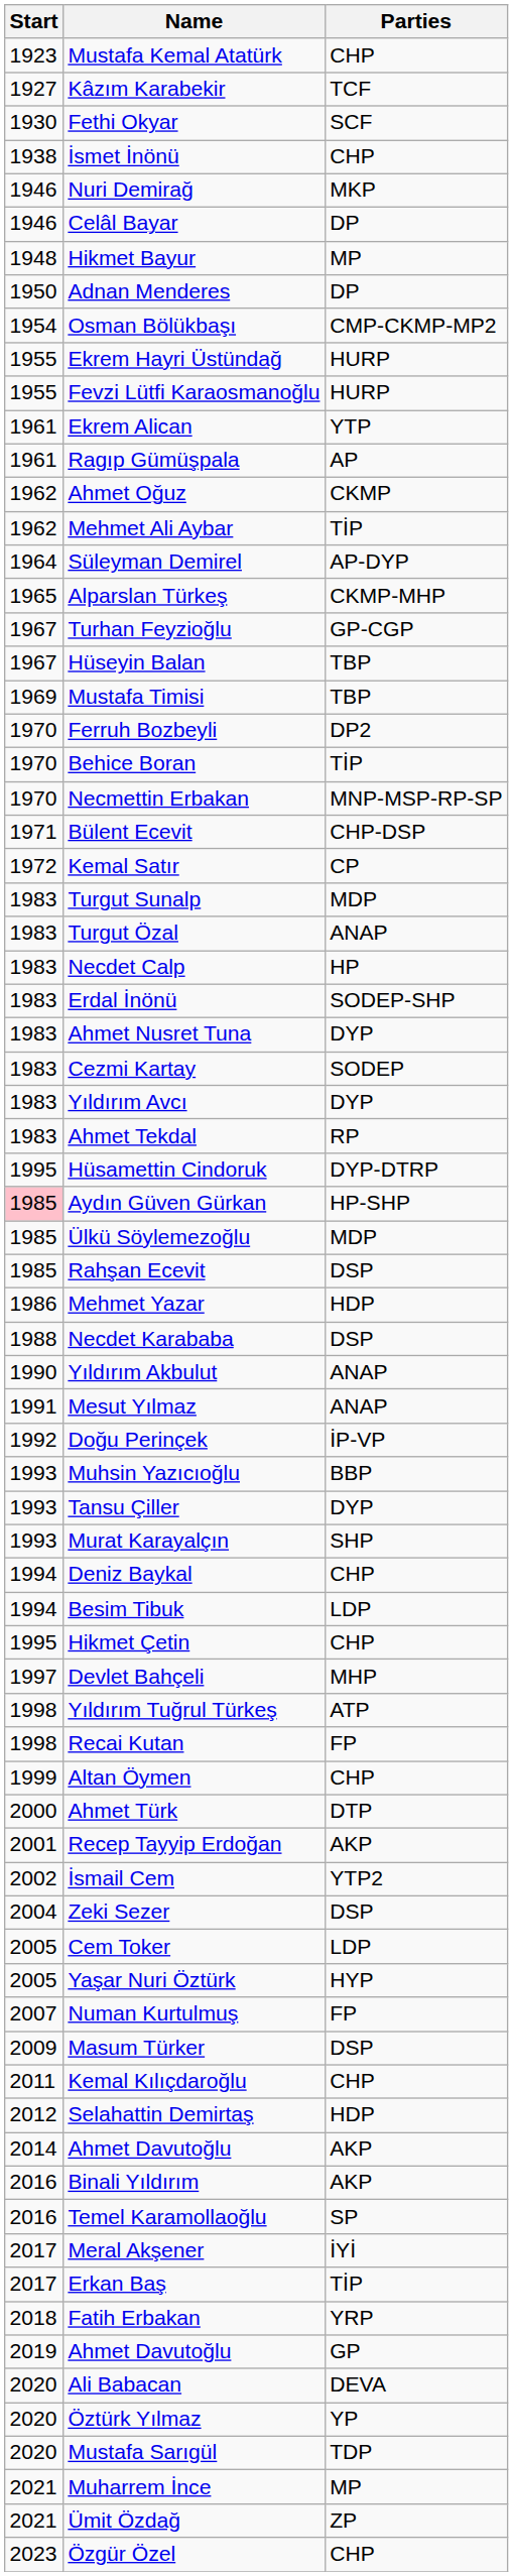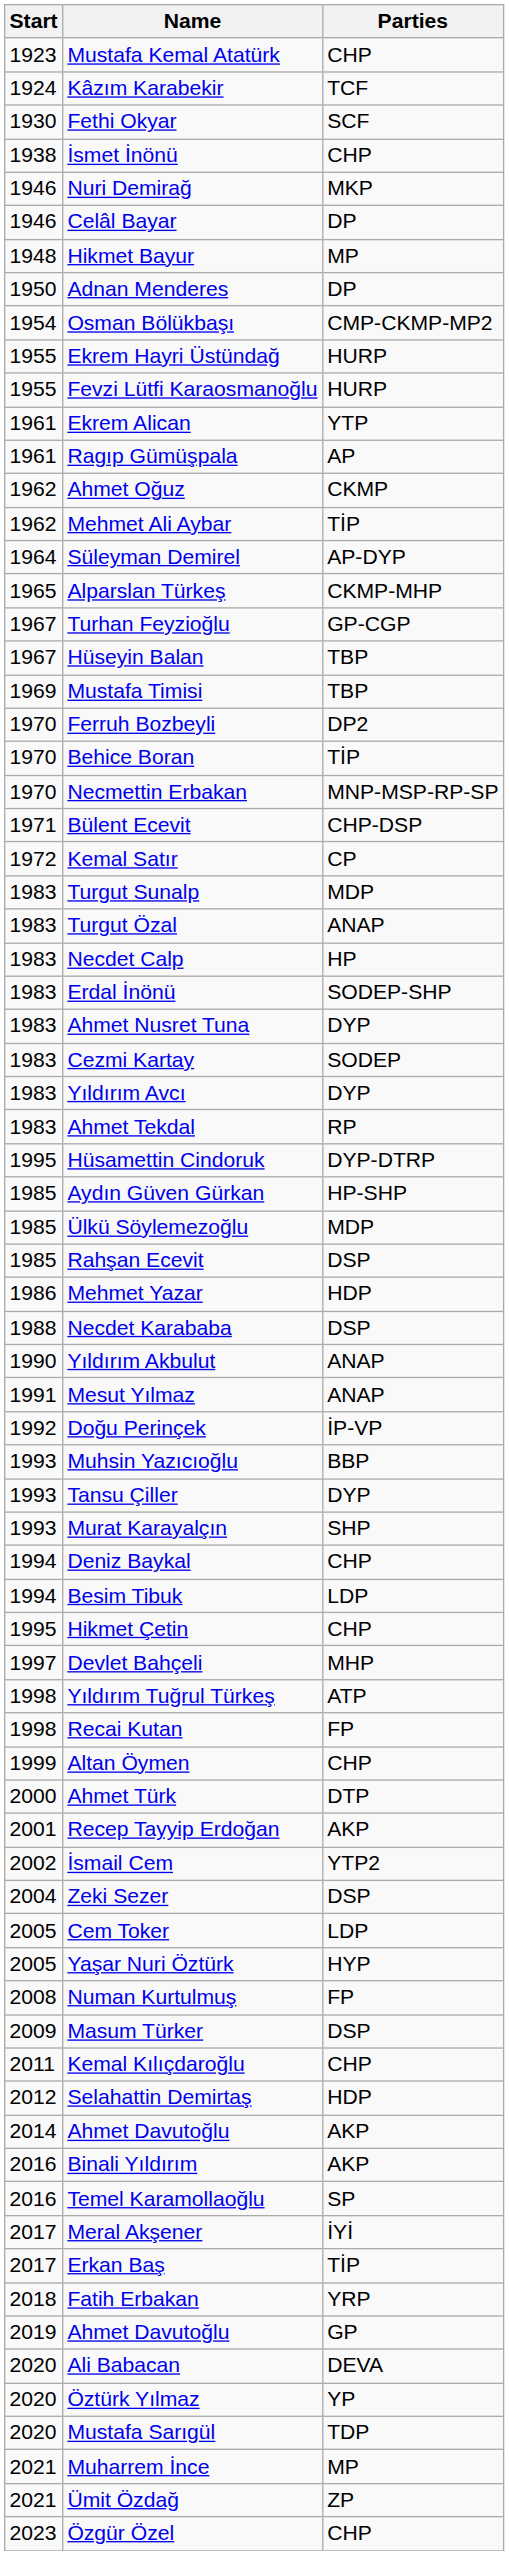 <table class="sortable wikitable">
 <tr>
 <th>Start</th>
 <th>Name</th>
 <th>Parties</th>
 </tr>
 <tr>
 <td>1923</td>
 <td><a href='#'>Mustafa Kemal Atatürk</a></td>
 <td>CHP</td>
 </tr>
 <tr>
-<td>1927</td>
+<td>1924</td>
 <td><a href='#'>Kâzım Karabekir</a></td>
 <td>TCF</td>
 </tr>
 <tr>
 <td>1930</td>
 <td><a href='#'>Fethi Okyar</a></td>
 <td>SCF</td>
 </tr>
 <tr>
 <td>1938</td>
 <td><a href='#'>İsmet İnönü</a></td>
 <td>CHP</td>
 </tr>
 <tr>
 <td>1946</td>
 <td><a href='#'>Nuri Demirağ</a></td>
 <td>MKP</td>
 </tr>
 <tr>
 <td>1946</td>
 <td><a href='#'>Celâl Bayar</a></td>
 <td>DP</td>
 </tr>
 <tr>
 <td>1948</td>
 <td><a href='#'>Hikmet Bayur</a></td>
 <td>MP</td>
 </tr>
 <tr>
 <td>1950</td>
 <td><a href='#'>Adnan Menderes</a></td>
 <td>DP</td>
 </tr>
 <tr>
 <td>1954</td>
 <td><a href='#'>Osman Bölükbaşı</a></td>
 <td>CMP-CKMP-MP2</td>
 </tr>
 <tr>
 <td>1955</td>
 <td><a href='#'>Ekrem Hayri Üstündağ</a></td>
 <td>HURP</td>
 </tr>
 <tr>
 <td>1955</td>
 <td><a href='#'>Fevzi Lütfi Karaosmanoğlu</a></td>
 <td>HURP</td>
 </tr>
 <tr>
 <td>1961</td>
 <td><a href='#'>Ekrem Alican</a></td>
 <td>YTP</td>
 </tr>
 <tr>
 <td>1961</td>
 <td><a href='#'>Ragıp Gümüşpala</a></td>
 <td>AP</td>
 </tr>
 <tr>
 <td>1962</td>
 <td><a href='#'>Ahmet Oğuz</a></td>
 <td>CKMP</td>
 </tr>
 <tr>
 <td>1962</td>
 <td><a href='#'>Mehmet Ali Aybar</a></td>
 <td>TİP</td>
 </tr>
 <tr>
 <td>1964</td>
 <td><a href='#'>Süleyman Demirel</a></td>
 <td>AP-DYP</td>
 </tr>
 <tr>
 <td>1965</td>
 <td><a href='#'>Alparslan Türkeş</a></td>
 <td>CKMP-MHP</td>
 </tr>
 <tr>
 <td>1967</td>
 <td><a href='#'>Turhan Feyzioğlu</a></td>
 <td>GP-CGP</td>
 </tr>
 <tr>
 <td>1967</td>
 <td><a href='#'>Hüseyin Balan</a></td>
 <td>TBP</td>
 </tr>
 <tr>
 <td>1969</td>
 <td><a href='#'>Mustafa Timisi</a></td>
 <td>TBP</td>
 </tr>
 <tr>
 <td>1970</td>
 <td><a href='#'>Ferruh Bozbeyli</a></td>
 <td>DP2</td>
 </tr>
 <tr>
 <td>1970</td>
 <td><a href='#'>Behice Boran</a></td>
 <td>TİP</td>
 </tr>
 <tr>
 <td>1970</td>
 <td><a href='#'>Necmettin Erbakan</a></td>
 <td>MNP-MSP-RP-SP</td>
 </tr>
 <tr>
 <td>1971</td>
 <td><a href='#'>Bülent Ecevit</a></td>
 <td>CHP-DSP</td>
 </tr>
 <tr>
 <td>1972</td>
 <td><a href='#'>Kemal Satır</a></td>
 <td>CP</td>
 </tr>
 <tr>
 <td>1983</td>
 <td><a href='#'>Turgut Sunalp</a></td>
 <td>MDP</td>
 </tr>
 <tr>
 <td>1983</td>
 <td><a href='#'>Turgut Özal</a></td>
 <td>ANAP</td>
 </tr>
 <tr>
 <td>1983</td>
 <td><a href='#'>Necdet Calp</a></td>
 <td>HP</td>
 </tr>
 <tr>
 <td>1983</td>
 <td><a href='#'>Erdal İnönü</a></td>
 <td>SODEP-SHP</td>
 </tr>
 <tr>
 <td>1983</td>
 <td><a href='#'>Ahmet Nusret Tuna</a></td>
 <td>DYP</td>
 </tr>
 <tr>
 <td>1983</td>
 <td><a href='#'>Cezmi Kartay</a></td>
 <td>SODEP</td>
 </tr>
 <tr>
 <td>1983</td>
 <td><a href='#'>Yıldırım Avcı</a></td>
 <td>DYP</td>
 </tr>
 <tr>
 <td>1983</td>
 <td><a href='#'>Ahmet Tekdal</a></td>
 <td>RP</td>
 </tr>
 <tr>
 <td>1995</td>
 <td><a href='#'>Hüsamettin Cindoruk</a></td>
 <td>DYP-DTRP</td>
 </tr>
 <tr>
-<td style="background: pink;">1985</td>
+<td>1985</td>
 <td><a href='#'>Aydın Güven Gürkan</a></td>
 <td>HP-SHP</td>
 </tr>
 <tr>
 <td>1985</td>
 <td><a href='#'>Ülkü Söylemezoğlu</a></td>
 <td>MDP</td>
 </tr>
 <tr>
 <td>1985</td>
 <td><a href='#'>Rahşan Ecevit</a></td>
 <td>DSP</td>
 </tr>
 <tr>
 <td>1986</td>
 <td><a href='#'>Mehmet Yazar</a></td>
 <td>HDP</td>
 </tr>
 <tr>
 <td>1988</td>
 <td><a href='#'>Necdet Karababa</a></td>
 <td>DSP</td>
 </tr>
 <tr>
 <td>1990</td>
 <td><a href='#'>Yıldırım Akbulut</a></td>
 <td>ANAP</td>
 </tr>
 <tr>
 <td>1991</td>
 <td><a href='#'>Mesut Yılmaz</a></td>
 <td>ANAP</td>
 </tr>
 <tr>
 <td>1992</td>
 <td><a href='#'>Doğu Perinçek</a></td>
 <td>İP-VP</td>
 </tr>
 <tr>
 <td>1993</td>
 <td><a href='#'>Muhsin Yazıcıoğlu</a></td>
 <td>BBP</td>
 </tr>
 <tr>
 <td>1993</td>
 <td><a href='#'>Tansu Çiller</a></td>
 <td>DYP</td>
 </tr>
 <tr>
 <td>1993</td>
 <td><a href='#'>Murat Karayalçın</a></td>
 <td>SHP</td>
 </tr>
 <tr>
 <td>1994</td>
 <td><a href='#'>Deniz Baykal</a></td>
 <td>CHP</td>
 </tr>
 <tr>
 <td>1994</td>
 <td><a href='#'>Besim Tibuk</a></td>
 <td>LDP</td>
 </tr>
 <tr>
 <td>1995</td>
 <td><a href='#'>Hikmet Çetin</a></td>
 <td>CHP</td>
 </tr>
 <tr>
 <td>1997</td>
 <td><a href='#'>Devlet Bahçeli</a></td>
 <td>MHP</td>
 </tr>
 <tr>
 <td>1998</td>
 <td><a href='#'>Yıldırım Tuğrul Türkeş</a></td>
 <td>ATP</td>
 </tr>
 <tr>
 <td>1998</td>
 <td><a href='#'>Recai Kutan</a></td>
 <td>FP</td>
 </tr>
 <tr>
 <td>1999</td>
 <td><a href='#'>Altan Öymen</a></td>
 <td>CHP</td>
 </tr>
 <tr>
 <td>2000</td>
 <td><a href='#'>Ahmet Türk</a></td>
 <td>DTP</td>
 </tr>
 <tr>
 <td>2001</td>
 <td><a href='#'>Recep Tayyip Erdoğan</a></td>
 <td>AKP</td>
 </tr>
 <tr>
 <td>2002</td>
 <td><a href='#'>İsmail Cem</a></td>
 <td>YTP2</td>
 </tr>
 <tr>
 <td>2004</td>
 <td><a href='#'>Zeki Sezer</a></td>
 <td>DSP</td>
 </tr>
 <tr>
 <td>2005</td>
 <td><a href='#'>Cem Toker</a></td>
 <td>LDP</td>
 </tr>
 <tr>
 <td>2005</td>
 <td><a href='#'>Yaşar Nuri Öztürk</a></td>
 <td>HYP</td>
 </tr>
 <tr>
-<td>2007</td>
+<td>2008</td>
 <td><a href='#'>Numan Kurtulmuş</a></td>
 <td>FP</td>
 </tr>
 <tr>
 <td>2009</td>
 <td><a href='#'>Masum Türker</a></td>
 <td>DSP</td>
 </tr>
 <tr>
 <td>2011</td>
 <td><a href='#'>Kemal Kılıçdaroğlu</a></td>
 <td>CHP</td>
 </tr>
 <tr>
 <td>2012</td>
 <td><a href='#'>Selahattin Demirtaş</a></td>
 <td>HDP</td>
 </tr>
 <tr>
 <td>2014</td>
 <td><a href='#'>Ahmet Davutoğlu</a></td>
 <td>AKP</td>
 </tr>
 <tr>
 <td>2016</td>
 <td><a href='#'>Binali Yıldırım</a></td>
 <td>AKP</td>
 </tr>
 <tr>
 <td>2016</td>
 <td><a href='#'>Temel Karamollaoğlu</a></td>
 <td>SP</td>
 </tr>
 <tr>
 <td>2017</td>
 <td><a href='#'>Meral Akşener</a></td>
 <td>İYİ</td>
 </tr>
 <tr>
 <td>2017</td>
 <td><a href='#'>Erkan Baş</a></td>
 <td>TİP</td>
 </tr>
 <tr>
 <td>2018</td>
 <td><a href='#'>Fatih Erbakan</a></td>
 <td>YRP</td>
 </tr>
 <tr>
 <td>2019</td>
 <td><a href='#'>Ahmet Davutoğlu</a></td>
 <td>GP</td>
 </tr>
 <tr>
 <td>2020</td>
 <td><a href='#'>Ali Babacan</a></td>
 <td>DEVA</td>
 </tr>
 <tr>
 <td>2020</td>
 <td><a href='#'>Öztürk Yılmaz</a></td>
 <td>YP</td>
 </tr>
 <tr>
 <td>2020</td>
 <td><a href='#'>Mustafa Sarıgül</a></td>
 <td>TDP</td>
 </tr>
 <tr>
 <td>2021</td>
 <td><a href='#'>Muharrem İnce</a></td>
 <td>MP</td>
 </tr>
 <tr>
 <td>2021</td>
 <td><a href='#'>Ümit Özdağ</a></td>
 <td>ZP</td>
 </tr>
 <tr>
 <td>2023</td>
 <td><a href='#'>Özgür Özel</a></td>
 <td>CHP</td>
 </tr>
 </table>
